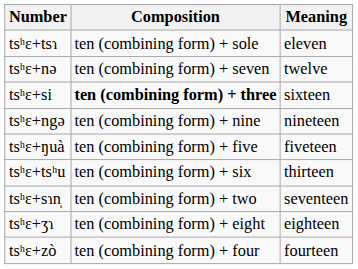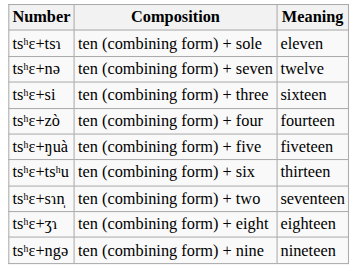 <table class="wikitable" style="margin: auto">
 <tr>
 <th>Number</th>
 <th>Composition</th>
 <th>Meaning</th>
 </tr>
 <tr>
 <td>tsʰɛ+tsɿ</td>
 <td>ten (combining form) + sole</td>
 <td>eleven</td>
 </tr>
 <tr>
 <td>tsʰɛ+nə</td>
 <td>ten (combining form) + seven</td>
 <td>twelve</td>
 </tr>
 <tr>
 <td>tsʰɛ+si</td>
-<td><strong>ten (combining form) + three</strong></td>
+<td>ten (combining form) + three</td>
 <td>sixteen</td>
 </tr>
 <tr>
-<td>tsʰɛ+ngə</td>
-<td>ten (combining form) + nine</td>
-<td>nineteen</td>
+<td>tsʰɛ+zò</td>
+<td>ten (combining form) + four</td>
+<td>fourteen</td>
 </tr>
 <tr>
 <td>tsʰɛ+ŋuà</td>
 <td>ten (combining form) + five</td>
 <td>fiveteen</td>
 </tr>
 <tr>
 <td>tsʰɛ+tsʰu</td>
 <td>ten (combining form) + six</td>
 <td>thirteen</td>
 </tr>
 <tr>
 <td>tsʰɛ+sɿn̩</td>
 <td>ten (combining form) + two</td>
 <td>seventeen</td>
 </tr>
 <tr>
 <td>tsʰɛ+ʒɿ</td>
 <td>ten (combining form) + eight</td>
 <td>eighteen</td>
 </tr>
 <tr>
-<td>tsʰɛ+zò</td>
-<td>ten (combining form) + four</td>
-<td>fourteen</td>
+<td>tsʰɛ+ngə</td>
+<td>ten (combining form) + nine</td>
+<td>nineteen</td>
 </tr>
 </table>
